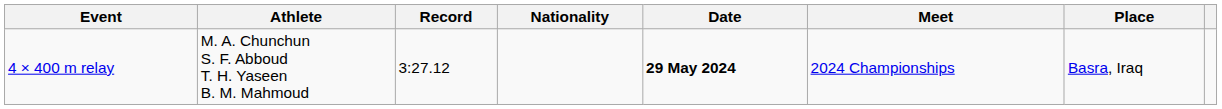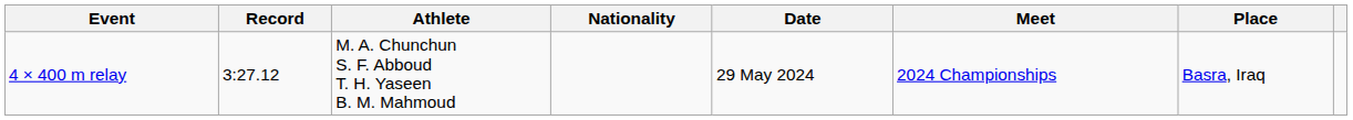 <table class="wikitable" style="font-size:95%; width: 95%;">
 <tr>
 <th>Event</th>
+<th>Record</th>
 <th>Athlete</th>
-<th>Record</th>
 <th>Nationality</th>
 <th>Date</th>
 <th>Meet</th>
 <th>Place</th>
 <th></th>
 </tr>
 <tr>
 <td><a href='#'>4 × 400 m relay</a></td>
+<td>3:27.12</td>
 <td>M. A. Chunchun<br>S. F. Abboud<br>T. H. Yaseen<br>B. M. Mahmoud</td>
-<td>3:27.12</td>
 <td></td>
-<td><strong>29 May 2024</strong></td>
+<td>29 May 2024</td>
 <td><a href='#'>2024 Championships</a></td>
 <td><a href='#'>Basra</a>, Iraq</td>
 <td></td>
 </tr>
 </table>
